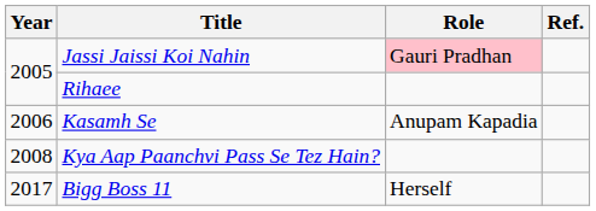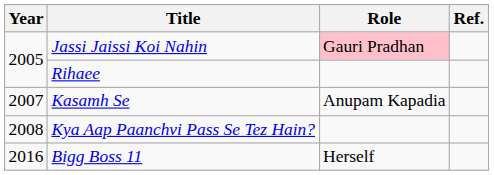 <table class="wikitable sortable">
 <tr>
 <th>Year</th>
 <th>Title</th>
 <th>Role</th>
 <th class="unsortable">Ref.</th>
 </tr>
 <tr>
 <td rowspan="2">2005</td>
 <td><em><a href='#'>Jassi Jaissi Koi Nahin</a></em></td>
 <td style="background: pink;">Gauri Pradhan</td>
 <td></td>
 </tr>
 <tr>
 <td><em><a href='#'>Rihaee</a></em></td>
 <td></td>
 <td></td>
 </tr>
 <tr>
-<td>2006</td>
+<td>2007</td>
 <td><em><a href='#'>Kasamh Se</a></em></td>
 <td>Anupam Kapadia</td>
 <td></td>
 </tr>
 <tr>
 <td>2008</td>
 <td><em><a href='#'>Kya Aap Paanchvi Pass Se Tez Hain?</a></em></td>
 <td></td>
 <td></td>
 </tr>
 <tr>
-<td>2017</td>
+<td>2016</td>
 <td><em><a href='#'>Bigg Boss 11</a></em></td>
 <td>Herself</td>
 <td></td>
 </tr>
 </table>
